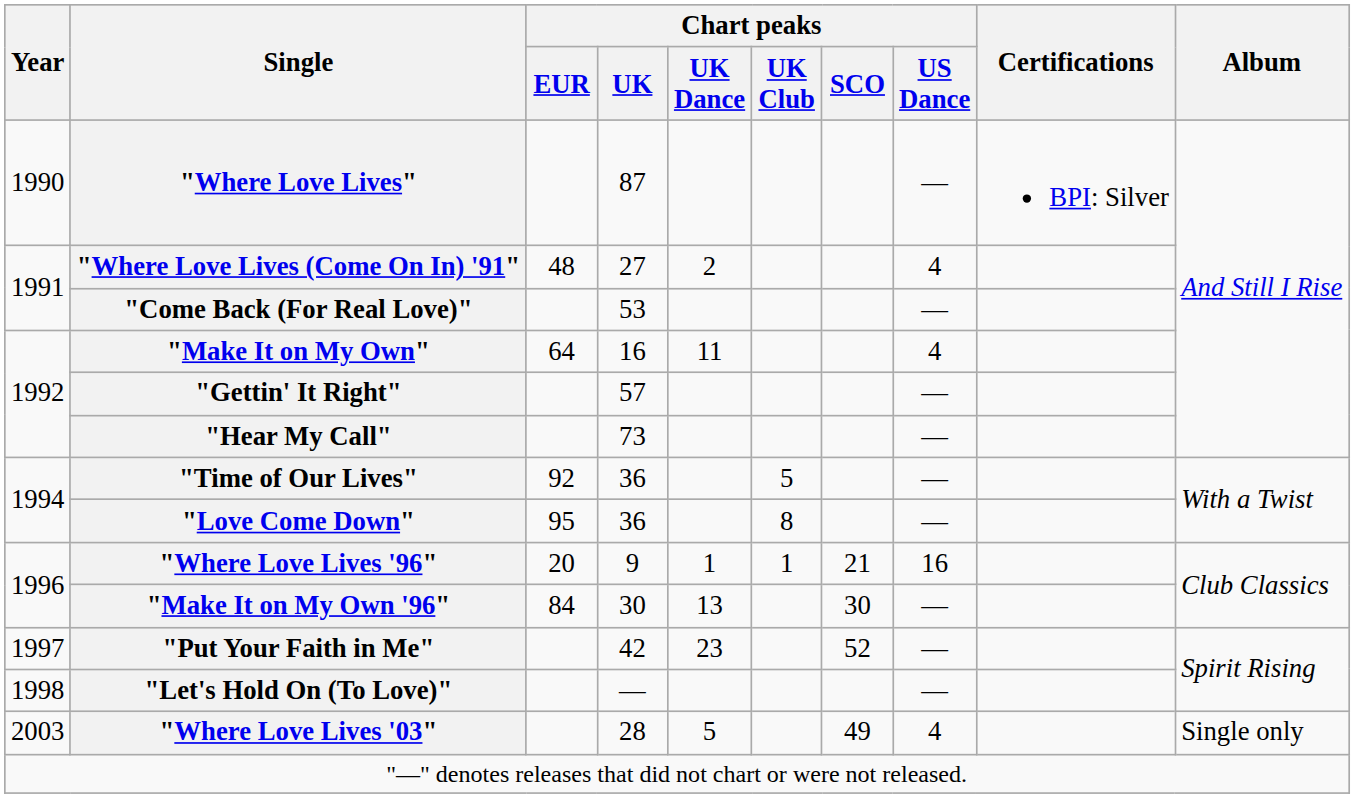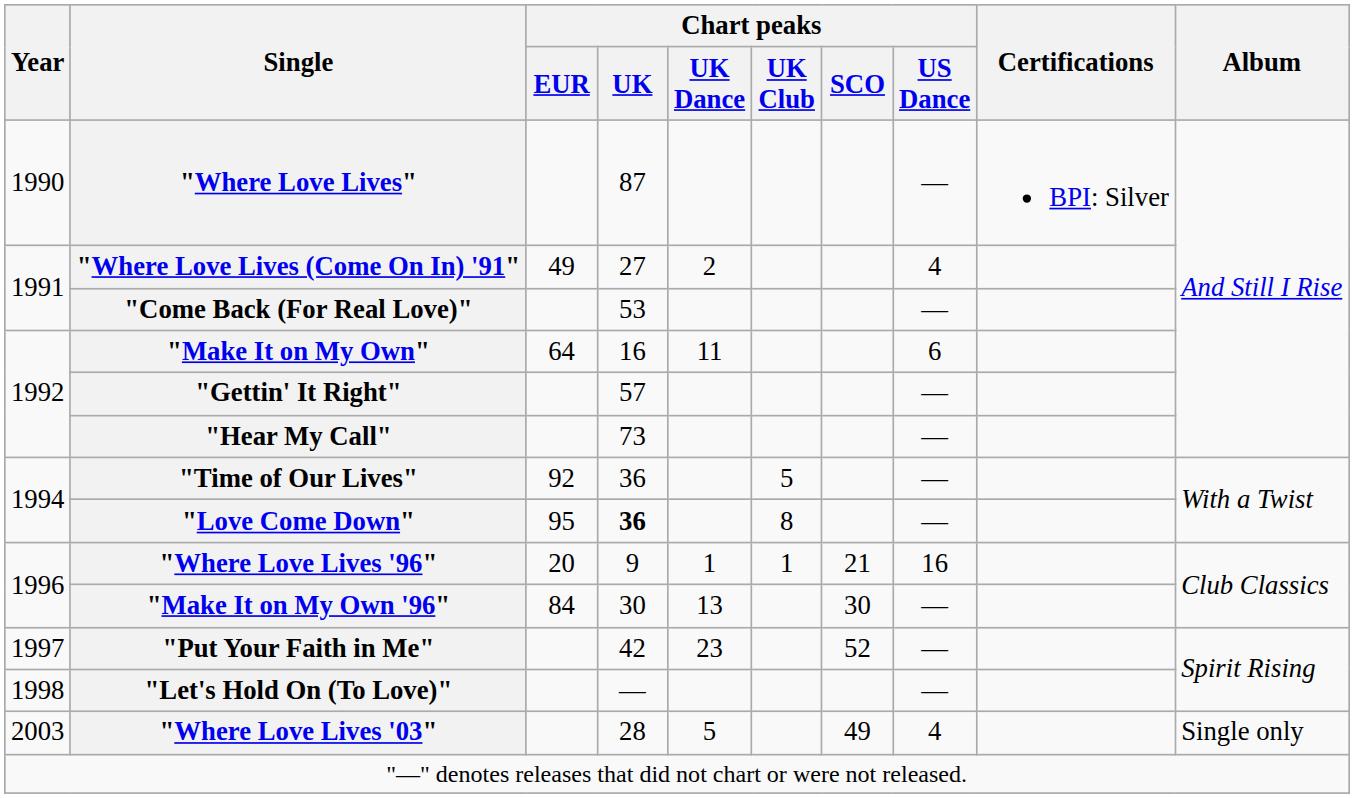 <table class="wikitable plainrowheaders" style="text-align:center;">
 <tr>
 <th rowspan="2">Year</th>
 <th rowspan="2">Single</th>
 <th colspan="6">Chart peaks</th>
 <th rowspan="2">Certifications</th>
 <th rowspan="2">Album</th>
 </tr>
 <tr>
 <th width="35"><a href='#'>EUR</a><br></th>
 <th width="35"><a href='#'>UK</a><br></th>
 <th width="35"><a href='#'>UK Dance</a><br></th>
 <th width="35"><a href='#'>UK Club</a><br></th>
 <th width="35"><a href='#'>SCO</a><br></th>
 <th width="35"><a href='#'>US Dance</a><br></th>
 </tr>
 <tr>
 <td rowspan="1">1990</td>
 <th scope="row">"<a href='#'>Where Love Lives</a>"</th>
 <td></td>
 <td>87</td>
 <td></td>
 <td></td>
 <td></td>
 <td>—</td>
 <td><br><ul><li><a href='#'>BPI</a>: Silver</li></ul></td>
 <td align="left" rowspan="6"><em><a href='#'>And Still I Rise</a></em></td>
 </tr>
 <tr>
 <td rowspan="2">1991</td>
 <th scope="row">"<a href='#'>Where Love Lives (Come On In) '91</a>"</th>
-<td>48</td>
+<td>49</td>
 <td>27</td>
 <td>2</td>
 <td></td>
 <td></td>
 <td>4</td>
 <td></td>
 </tr>
 <tr>
 <th scope="row">"Come Back (For Real Love)"</th>
 <td></td>
 <td>53</td>
 <td></td>
 <td></td>
 <td></td>
 <td>—</td>
 <td></td>
 </tr>
 <tr>
 <td rowspan="3">1992</td>
 <th scope="row">"<a href='#'>Make It on My Own</a>"</th>
 <td>64</td>
 <td>16</td>
 <td>11</td>
 <td></td>
 <td></td>
-<td>4</td>
+<td>6</td>
 <td></td>
 </tr>
 <tr>
 <th scope="row">"Gettin' It Right"</th>
 <td></td>
 <td>57</td>
 <td></td>
 <td></td>
 <td></td>
 <td>—</td>
 <td></td>
 </tr>
 <tr>
 <th scope="row">"Hear My Call"</th>
 <td></td>
 <td>73</td>
 <td></td>
 <td></td>
 <td></td>
 <td>—</td>
 <td></td>
 </tr>
 <tr>
 <td rowspan="2">1994</td>
 <th scope="row">"Time of Our Lives"</th>
 <td>92</td>
 <td>36</td>
 <td></td>
 <td>5</td>
 <td></td>
 <td>—</td>
 <td></td>
 <td align="left" rowspan="2"><em>With a Twist</em></td>
 </tr>
 <tr>
 <th scope="row">"<a href='#'>Love Come Down</a>"</th>
 <td>95</td>
-<td>36</td>
+<td><strong>36</strong></td>
 <td></td>
 <td>8</td>
 <td></td>
 <td>—</td>
 <td></td>
 </tr>
 <tr>
 <td rowspan="2">1996</td>
 <th scope="row">"<a href='#'>Where Love Lives '96</a>"</th>
 <td>20</td>
 <td>9</td>
 <td>1</td>
 <td>1</td>
 <td>21</td>
 <td>16</td>
 <td></td>
 <td align="left" rowspan="2"><em>Club Classics</em></td>
 </tr>
 <tr>
 <th scope="row">"<a href='#'>Make It on My Own '96</a>"</th>
 <td>84</td>
 <td>30</td>
 <td>13</td>
 <td></td>
 <td>30</td>
 <td>—</td>
 <td></td>
 </tr>
 <tr>
 <td rowspan="1">1997</td>
 <th scope="row">"Put Your Faith in Me"</th>
 <td></td>
 <td>42</td>
 <td>23</td>
 <td></td>
 <td>52</td>
 <td>—</td>
 <td></td>
 <td align="left" rowspan="2"><em>Spirit Rising</em></td>
 </tr>
 <tr>
 <td rowspan="1">1998</td>
 <th scope="row">"Let's Hold On (To Love)"</th>
 <td></td>
 <td>—</td>
 <td></td>
 <td></td>
 <td></td>
 <td>—</td>
 <td></td>
 </tr>
 <tr>
 <td rowspan="1">2003</td>
 <th scope="row">"<a href='#'>Where Love Lives '03</a>"</th>
 <td></td>
 <td>28</td>
 <td>5</td>
 <td></td>
 <td>49</td>
 <td>4</td>
 <td></td>
 <td align="left" rowspan="1">Single only</td>
 </tr>
 <tr>
 <td colspan="18" style="font-size:90%">"—" denotes releases that did not chart or were not released.</td>
 </tr>
 </table>
